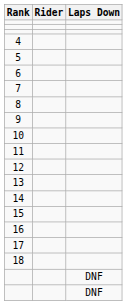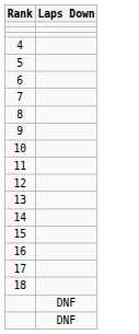 <table class="wikitable" style="text-align:center">
 <tr>
 <th>Rank</th>
-<th>Rider</th>
 <th>Laps Down</th>
 </tr>
 <tr>
 <td></td>
-<td align=left></td>
 <td></td>
 </tr>
 <tr>
 <td></td>
-<td align=left></td>
 <td></td>
 </tr>
 <tr>
 <td></td>
-<td align=left></td>
 <td></td>
 </tr>
 <tr>
 <td>4</td>
-<td align=left></td>
 <td></td>
 </tr>
 <tr>
 <td>5</td>
-<td align=left></td>
 <td></td>
 </tr>
 <tr>
 <td>6</td>
-<td align=left></td>
 <td></td>
 </tr>
 <tr>
 <td>7</td>
-<td align=left></td>
 <td></td>
 </tr>
 <tr>
 <td>8</td>
-<td align=left></td>
 <td></td>
 </tr>
 <tr>
 <td>9</td>
-<td align=left></td>
 <td></td>
 </tr>
 <tr>
 <td>10</td>
-<td align=left></td>
 <td></td>
 </tr>
 <tr>
 <td>11</td>
-<td align=left></td>
 <td></td>
 </tr>
 <tr>
 <td>12</td>
-<td align=left></td>
 <td></td>
 </tr>
 <tr>
 <td>13</td>
-<td align=left></td>
 <td></td>
 </tr>
 <tr>
 <td>14</td>
-<td align=left></td>
 <td></td>
 </tr>
 <tr>
 <td>15</td>
-<td align=left></td>
 <td></td>
 </tr>
 <tr>
 <td>16</td>
-<td align=left></td>
 <td></td>
 </tr>
 <tr>
 <td>17</td>
-<td align=left></td>
 <td></td>
 </tr>
 <tr>
 <td>18</td>
-<td align=left></td>
 <td></td>
 </tr>
 <tr>
 <td></td>
-<td align=left></td>
 <td>DNF</td>
 </tr>
 <tr>
 <td></td>
-<td align=left></td>
 <td>DNF</td>
 </tr>
 </table>
